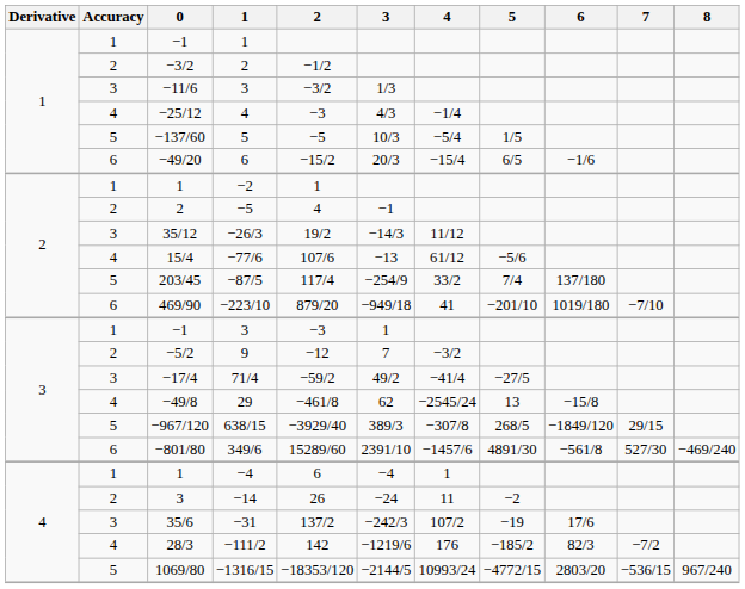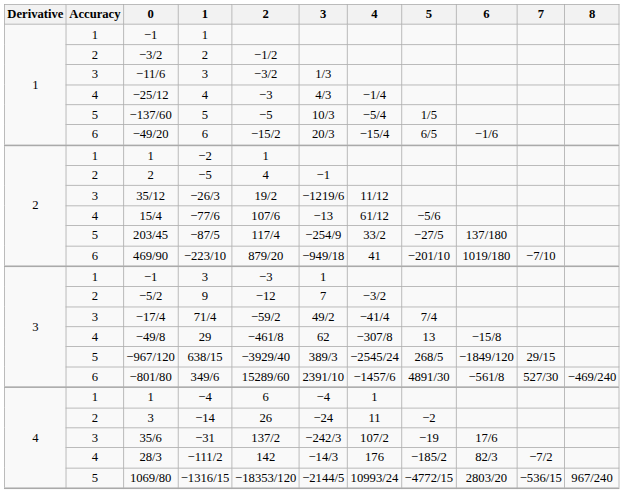 <table class="wikitable" style="text-align:center">
 <tr>
 <th>Derivative</th>
 <th>Accuracy</th>
 <th>0</th>
 <th>1</th>
 <th>2</th>
 <th>3</th>
 <th>4</th>
 <th>5</th>
 <th>6</th>
 <th>7</th>
 <th>8</th>
 </tr>
 <tr>
 <td rowspan="6">1</td>
 <td>1</td>
 <td>−1</td>
 <td>1</td>
 <td> </td>
 <td> </td>
 <td> </td>
 <td> </td>
 <td> </td>
 <td> </td>
 <td> </td>
 </tr>
 <tr>
 <td>2</td>
 <td>−3/2</td>
 <td>2</td>
 <td>−1/2</td>
 <td> </td>
 <td> </td>
 <td> </td>
 <td> </td>
 <td> </td>
 <td> </td>
 </tr>
 <tr>
 <td>3</td>
 <td>−11/6</td>
 <td>3</td>
 <td>−3/2</td>
 <td>1/3</td>
 <td> </td>
 <td> </td>
 <td> </td>
 <td> </td>
 <td> </td>
 </tr>
 <tr>
 <td>4</td>
 <td>−25/12</td>
 <td>4</td>
 <td>−3</td>
 <td>4/3</td>
 <td>−1/4</td>
 <td> </td>
 <td> </td>
 <td> </td>
 <td> </td>
 </tr>
 <tr>
 <td>5</td>
 <td>−137/60</td>
 <td>5</td>
 <td>−5</td>
 <td>10/3</td>
 <td>−5/4</td>
 <td>1/5</td>
 <td> </td>
 <td> </td>
 <td> </td>
 </tr>
 <tr style="border-bottom: 2px solid #aaa;">
 <td>6</td>
 <td>−49/20</td>
 <td>6</td>
 <td>−15/2</td>
 <td>20/3</td>
 <td>−15/4</td>
 <td>6/5</td>
 <td>−1/6</td>
 <td> </td>
 <td> </td>
 </tr>
 <tr>
 <td rowspan="6">2</td>
 <td>1</td>
 <td>1</td>
 <td>−2</td>
 <td>1</td>
 <td> </td>
 <td> </td>
 <td> </td>
 <td> </td>
 <td> </td>
 <td> </td>
 </tr>
 <tr>
 <td>2</td>
 <td>2</td>
 <td>−5</td>
 <td>4</td>
 <td>−1</td>
 <td> </td>
 <td> </td>
 <td> </td>
 <td> </td>
 <td> </td>
 </tr>
 <tr>
 <td>3</td>
 <td>35/12</td>
 <td>−26/3</td>
 <td>19/2</td>
-<td>−14/3</td>
+<td>−1219/6</td>
 <td>11/12</td>
 <td> </td>
 <td> </td>
 <td> </td>
 <td> </td>
 </tr>
 <tr>
 <td>4</td>
 <td>15/4</td>
 <td>−77/6</td>
 <td>107/6</td>
 <td>−13</td>
 <td>61/12</td>
 <td>−5/6</td>
 <td> </td>
 <td> </td>
 <td> </td>
 </tr>
 <tr>
 <td>5</td>
 <td>203/45</td>
 <td>−87/5</td>
 <td>117/4</td>
 <td>−254/9</td>
 <td>33/2</td>
-<td>7/4</td>
+<td>−27/5</td>
 <td>137/180</td>
 <td> </td>
 <td> </td>
 </tr>
 <tr style="border-bottom: 2px solid #aaa;">
 <td>6</td>
 <td>469/90</td>
 <td>−223/10</td>
 <td>879/20</td>
 <td>−949/18</td>
 <td>41</td>
 <td>−201/10</td>
 <td>1019/180</td>
 <td>−7/10</td>
 <td> </td>
 </tr>
 <tr>
 <td rowspan="6">3</td>
 <td>1</td>
 <td>−1</td>
 <td>3</td>
 <td>−3</td>
 <td>1</td>
 <td> </td>
 <td> </td>
 <td> </td>
 <td> </td>
 <td> </td>
 </tr>
 <tr>
 <td>2</td>
 <td>−5/2</td>
 <td>9</td>
 <td>−12</td>
 <td>7</td>
 <td>−3/2</td>
 <td> </td>
 <td> </td>
 <td> </td>
 <td> </td>
 </tr>
 <tr>
 <td>3</td>
 <td>−17/4</td>
 <td>71/4</td>
 <td>−59/2</td>
 <td>49/2</td>
 <td>−41/4</td>
-<td>−27/5</td>
+<td>7/4</td>
 <td> </td>
 <td> </td>
 <td> </td>
 </tr>
 <tr>
 <td>4</td>
 <td>−49/8</td>
 <td>29</td>
 <td>−461/8</td>
 <td>62</td>
-<td>−2545/24</td>
+<td>−307/8</td>
 <td>13</td>
 <td>−15/8</td>
 <td> </td>
 <td> </td>
 </tr>
 <tr>
 <td>5</td>
 <td>−967/120</td>
 <td>638/15</td>
 <td>−3929/40</td>
 <td>389/3</td>
-<td>−307/8</td>
+<td>−2545/24</td>
 <td>268/5</td>
 <td>−1849/120</td>
 <td>29/15</td>
 <td> </td>
 </tr>
 <tr style="border-bottom: 2px solid #aaa;">
 <td>6</td>
 <td>−801/80</td>
 <td>349/6</td>
 <td>15289/60</td>
 <td>2391/10</td>
 <td>−1457/6</td>
 <td>4891/30</td>
 <td>−561/8</td>
 <td>527/30</td>
 <td>−469/240</td>
 </tr>
 <tr>
 <td rowspan="5">4</td>
 <td>1</td>
 <td>1</td>
 <td>−4</td>
 <td>6</td>
 <td>−4</td>
 <td>1</td>
 <td> </td>
 <td> </td>
 <td> </td>
 <td> </td>
 </tr>
 <tr>
 <td>2</td>
 <td>3</td>
 <td>−14</td>
 <td>26</td>
 <td>−24</td>
 <td>11</td>
 <td>−2</td>
 <td> </td>
 <td> </td>
 <td> </td>
 </tr>
 <tr>
 <td>3</td>
 <td>35/6</td>
 <td>−31</td>
 <td>137/2</td>
 <td>−242/3</td>
 <td>107/2</td>
 <td>−19</td>
 <td>17/6</td>
 <td> </td>
 <td> </td>
 </tr>
 <tr>
 <td>4</td>
 <td>28/3</td>
 <td>−111/2</td>
 <td>142</td>
-<td>−1219/6</td>
+<td>−14/3</td>
 <td>176</td>
 <td>−185/2</td>
 <td>82/3</td>
 <td>−7/2</td>
 <td> </td>
 </tr>
 <tr style="border-bottom: 2px solid #aaa;">
 <td>5</td>
 <td>1069/80</td>
 <td>−1316/15</td>
 <td>−18353/120</td>
 <td>−2144/5</td>
 <td>10993/24</td>
 <td>−4772/15</td>
 <td>2803/20</td>
 <td>−536/15</td>
 <td>967/240</td>
 </tr>
 </table>
